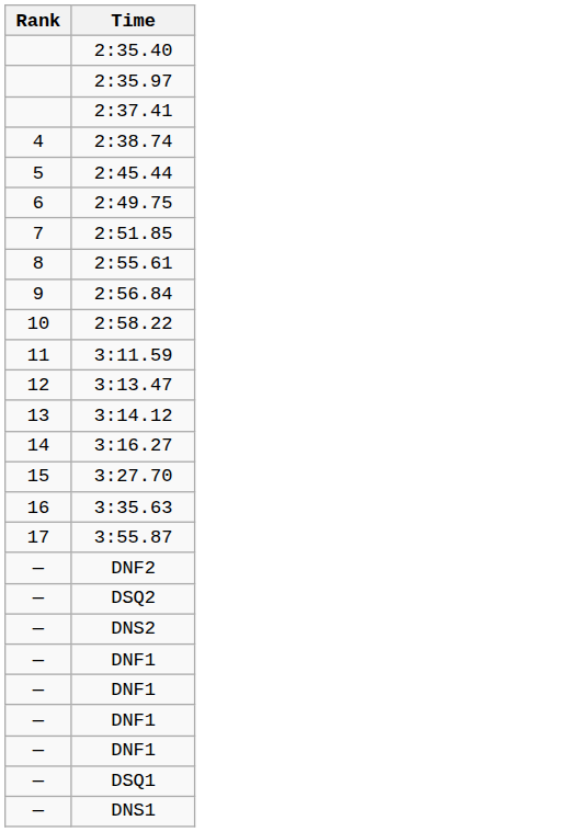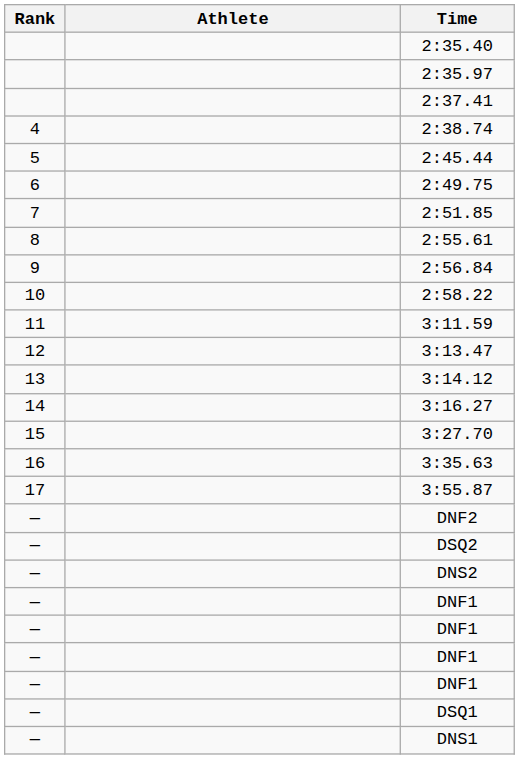 <table class=wikitable style="text-align:center">
 <tr>
 <th width=40>Rank</th>
+<th width=250>Athlete</th>
 <th width=80>Time</th>
 </tr>
 <tr>
 <td></td>
+<td align=left></td>
 <td>2:35.40</td>
 </tr>
 <tr>
 <td></td>
+<td align=left></td>
 <td>2:35.97</td>
 </tr>
 <tr>
 <td></td>
+<td align=left></td>
 <td>2:37.41</td>
 </tr>
 <tr>
 <td>4</td>
+<td align=left></td>
 <td>2:38.74</td>
 </tr>
 <tr>
 <td>5</td>
+<td align=left></td>
 <td>2:45.44</td>
 </tr>
 <tr>
 <td>6</td>
+<td align=left></td>
 <td>2:49.75</td>
 </tr>
 <tr>
 <td>7</td>
+<td align=left></td>
 <td>2:51.85</td>
 </tr>
 <tr>
 <td>8</td>
+<td align=left></td>
 <td>2:55.61</td>
 </tr>
 <tr>
 <td>9</td>
+<td align=left></td>
 <td>2:56.84</td>
 </tr>
 <tr>
 <td>10</td>
+<td align=left></td>
 <td>2:58.22</td>
 </tr>
 <tr>
 <td>11</td>
+<td align=left></td>
 <td>3:11.59</td>
 </tr>
 <tr>
 <td>12</td>
+<td align=left></td>
 <td>3:13.47</td>
 </tr>
 <tr>
 <td>13</td>
+<td align=left></td>
 <td>3:14.12</td>
 </tr>
 <tr>
 <td>14</td>
+<td align=left></td>
 <td>3:16.27</td>
 </tr>
 <tr>
 <td>15</td>
+<td align=left></td>
 <td>3:27.70</td>
 </tr>
 <tr>
 <td>16</td>
+<td align=left></td>
 <td>3:35.63</td>
 </tr>
 <tr>
 <td>17</td>
+<td align=left></td>
 <td>3:55.87</td>
 </tr>
 <tr>
 <td>—</td>
+<td align=left></td>
 <td>DNF2</td>
 </tr>
 <tr>
 <td>—</td>
+<td align=left></td>
 <td>DSQ2</td>
 </tr>
 <tr>
 <td>—</td>
+<td align=left></td>
 <td>DNS2</td>
 </tr>
 <tr>
 <td>—</td>
+<td align=left></td>
 <td>DNF1</td>
 </tr>
 <tr>
 <td>—</td>
+<td align=left></td>
 <td>DNF1</td>
 </tr>
 <tr>
 <td>—</td>
+<td align=left></td>
 <td>DNF1</td>
 </tr>
 <tr>
 <td>—</td>
+<td align=left></td>
 <td>DNF1</td>
 </tr>
 <tr>
 <td>—</td>
+<td align=left></td>
 <td>DSQ1</td>
 </tr>
 <tr>
 <td>—</td>
+<td align=left></td>
 <td>DNS1</td>
 </tr>
 </table>
